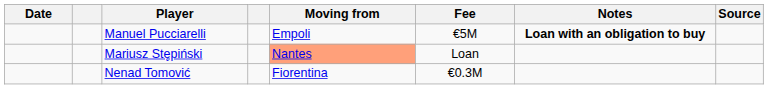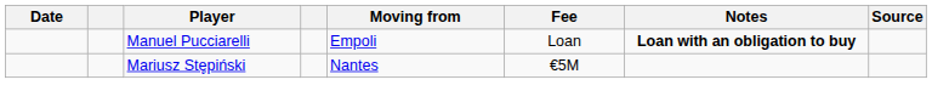 <table class="wikitable sortable">
 <tr>
 <th style="width:80px;">Date</th>
 <th style="width:30px;"></th>
 <th style="width:180px;">Player</th>
 <th style="width:20px;"></th>
 <th style="width:180px;">Moving from</th>
 <th style="width:120px;" class="unsortable">Fee</th>
 <th style="width:250px;" class="unsortable">Notes</th>
 <th style="width:20px;">Source</th>
 </tr>
 <tr>
 <td></td>
 <td align=center></td>
 <td> <a href='#'>Manuel Pucciarelli</a></td>
 <td align=center></td>
 <td> <a href='#'>Empoli</a></td>
-<td align=center>€5M</td>
+<td align=center>Loan</td>
 <td align=center><strong>Loan with an obligation to buy</strong></td>
 <td></td>
 </tr>
 <tr>
 <td></td>
 <td align=center></td>
 <td> <a href='#'>Mariusz Stępiński</a></td>
 <td align=center></td>
-<td style="background: lightsalmon;"> <a href='#'>Nantes</a></td>
-<td align=center>Loan</td>
-<td align=center></td>
-<td></td>
-</tr>
-<tr>
-<td></td>
-<td align=center></td>
-<td> <a href='#'>Nenad Tomović</a></td>
-<td align=center></td>
-<td> <a href='#'>Fiorentina</a></td>
-<td align=center>€0.3M</td>
+<td> <a href='#'>Nantes</a></td>
+<td align=center>€5M</td>
 <td align=center></td>
 <td></td>
 </tr>
 </table>
